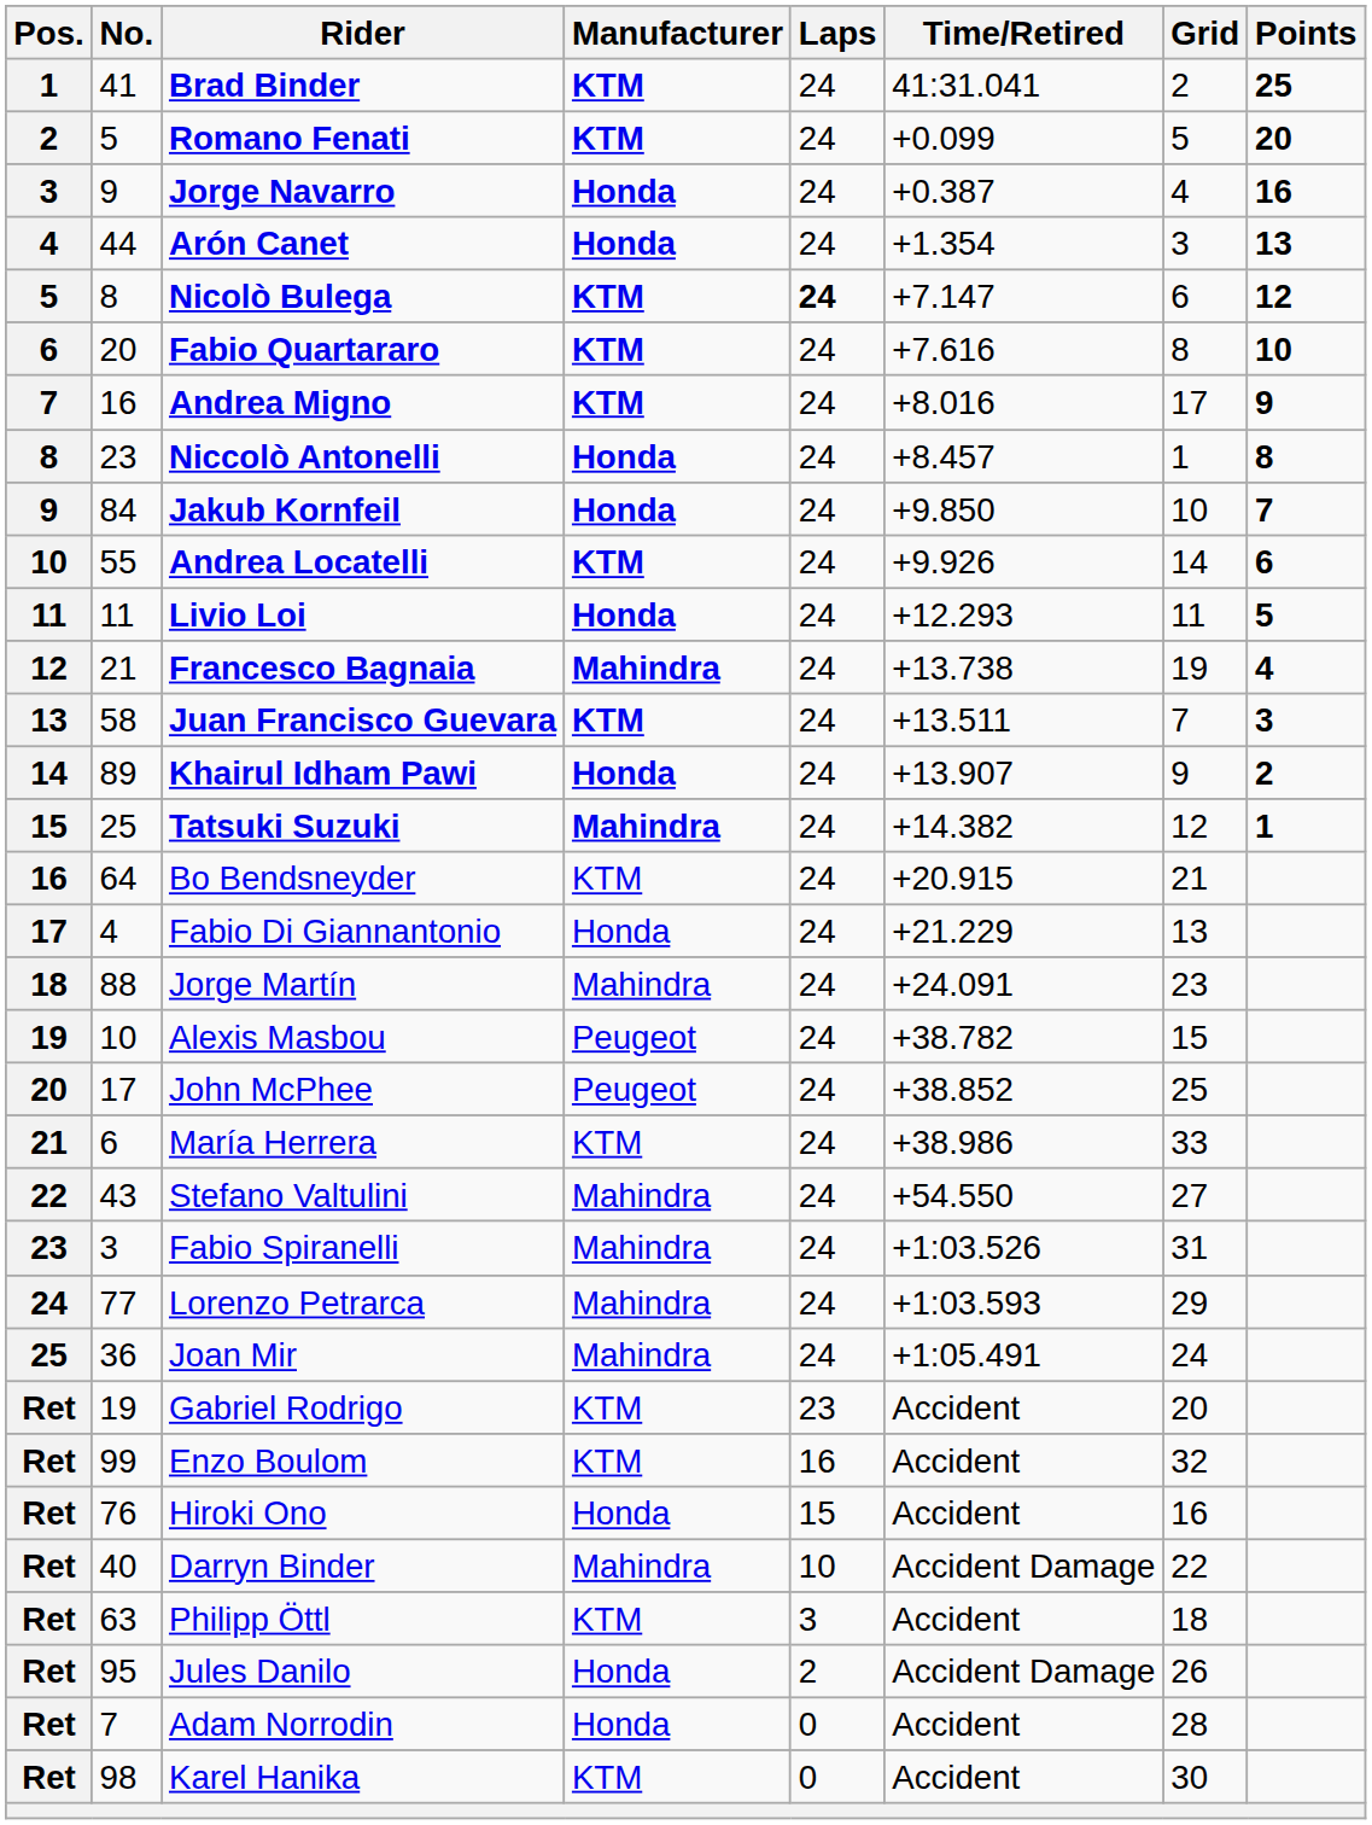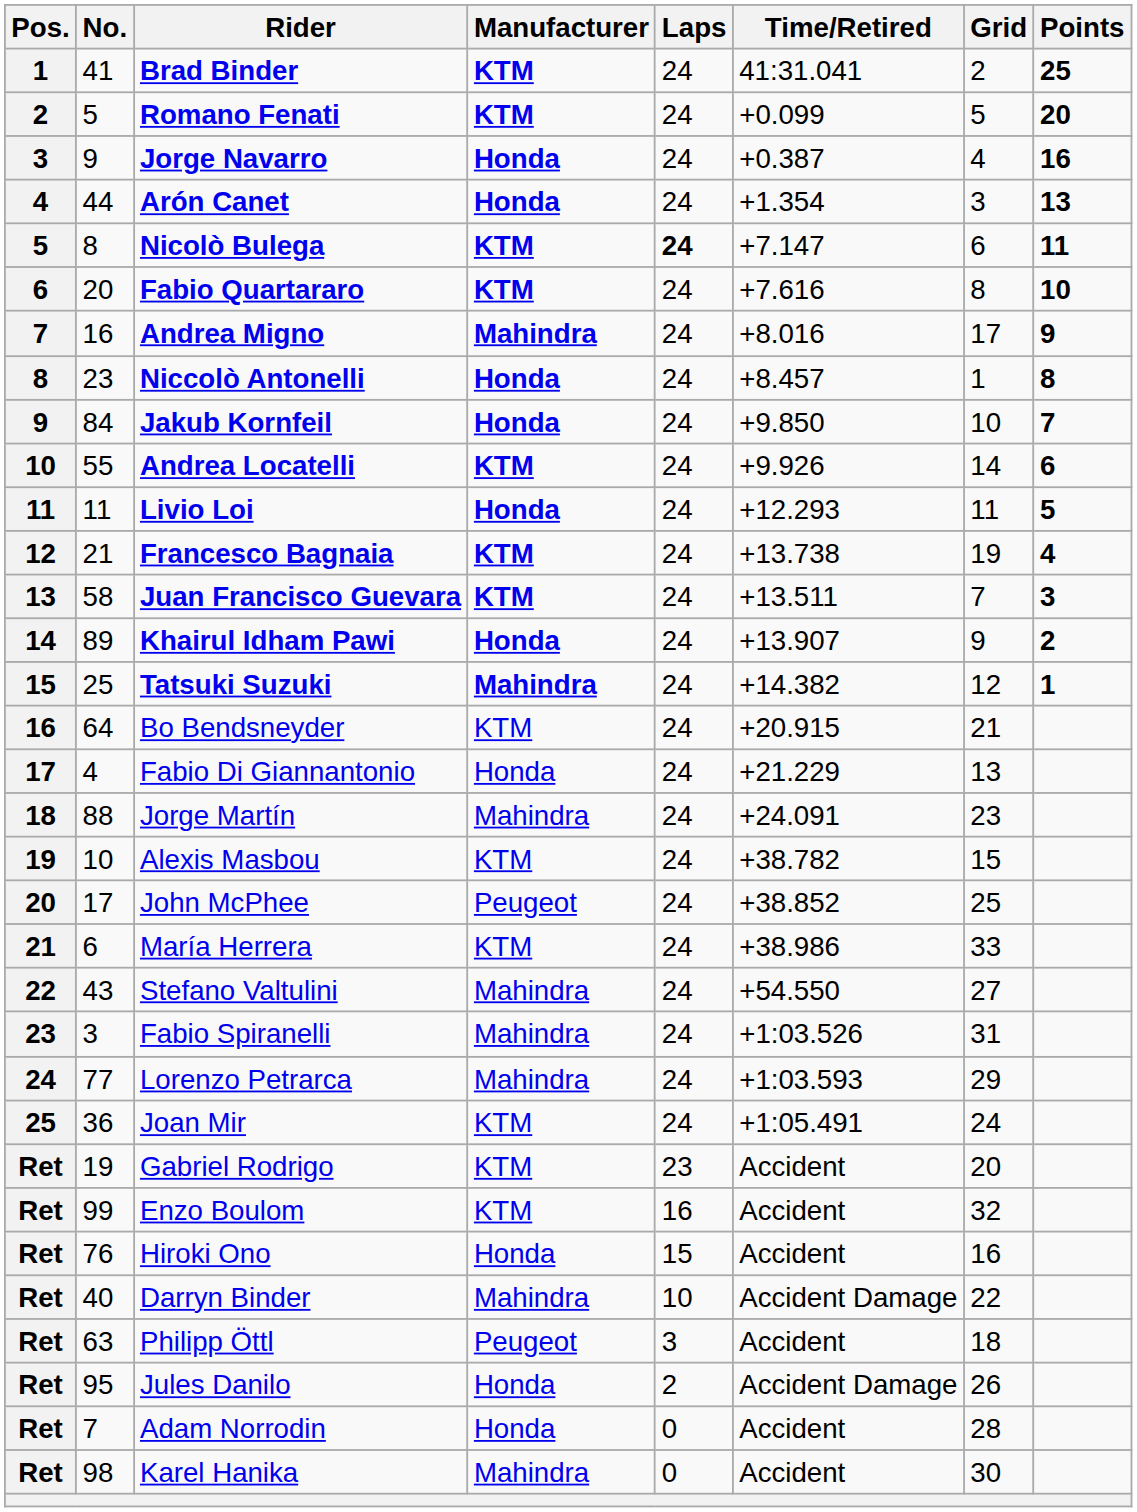 <table class="wikitable" style="font-size: 95%;">
 <tr>
 <th>Pos.</th>
 <th>No.</th>
 <th>Rider</th>
 <th>Manufacturer</th>
 <th>Laps</th>
 <th>Time/Retired</th>
 <th>Grid</th>
 <th>Points</th>
 </tr>
 <tr>
 <th>1</th>
 <td>41</td>
 <td> <strong><a href='#'>Brad Binder</a></strong></td>
 <td><strong><a href='#'>KTM</a></strong></td>
 <td>24</td>
 <td>41:31.041</td>
 <td>2</td>
 <td><strong>25</strong></td>
 </tr>
 <tr>
 <th>2</th>
 <td>5</td>
 <td> <strong><a href='#'>Romano Fenati</a></strong></td>
 <td><strong><a href='#'>KTM</a></strong></td>
 <td>24</td>
 <td>+0.099</td>
 <td>5</td>
 <td><strong>20</strong></td>
 </tr>
 <tr>
 <th>3</th>
 <td>9</td>
 <td> <strong><a href='#'>Jorge Navarro</a></strong></td>
 <td><strong><a href='#'>Honda</a></strong></td>
 <td>24</td>
 <td>+0.387</td>
 <td>4</td>
 <td><strong>16</strong></td>
 </tr>
 <tr>
 <th>4</th>
 <td>44</td>
 <td> <strong><a href='#'>Arón Canet</a></strong></td>
 <td><strong><a href='#'>Honda</a></strong></td>
 <td>24</td>
 <td>+1.354</td>
 <td>3</td>
 <td><strong>13</strong></td>
 </tr>
 <tr>
 <th>5</th>
 <td>8</td>
 <td> <strong><a href='#'>Nicolò Bulega</a></strong></td>
 <td><strong><a href='#'>KTM</a></strong></td>
 <td><strong>24</strong></td>
 <td>+7.147</td>
 <td>6</td>
-<td><strong>12</strong></td>
+<td><strong>11</strong></td>
 </tr>
 <tr>
 <th>6</th>
 <td>20</td>
 <td> <strong><a href='#'>Fabio Quartararo</a></strong></td>
 <td><strong><a href='#'>KTM</a></strong></td>
 <td>24</td>
 <td>+7.616</td>
 <td>8</td>
 <td><strong>10</strong></td>
 </tr>
 <tr>
 <th>7</th>
 <td>16</td>
 <td> <strong><a href='#'>Andrea Migno</a></strong></td>
-<td><strong><a href='#'>KTM</a></strong></td>
+<td><strong><a href='#'>Mahindra</a></strong></td>
 <td>24</td>
 <td>+8.016</td>
 <td>17</td>
 <td><strong>9</strong></td>
 </tr>
 <tr>
 <th>8</th>
 <td>23</td>
 <td> <strong><a href='#'>Niccolò Antonelli</a></strong></td>
 <td><strong><a href='#'>Honda</a></strong></td>
 <td>24</td>
 <td>+8.457</td>
 <td>1</td>
 <td><strong>8</strong></td>
 </tr>
 <tr>
 <th>9</th>
 <td>84</td>
 <td> <strong><a href='#'>Jakub Kornfeil</a></strong></td>
 <td><strong><a href='#'>Honda</a></strong></td>
 <td>24</td>
 <td>+9.850</td>
 <td>10</td>
 <td><strong>7</strong></td>
 </tr>
 <tr>
 <th>10</th>
 <td>55</td>
 <td> <strong><a href='#'>Andrea Locatelli</a></strong></td>
 <td><strong><a href='#'>KTM</a></strong></td>
 <td>24</td>
 <td>+9.926</td>
 <td>14</td>
 <td><strong>6</strong></td>
 </tr>
 <tr>
 <th>11</th>
 <td>11</td>
 <td> <strong><a href='#'>Livio Loi</a></strong></td>
 <td><strong><a href='#'>Honda</a></strong></td>
 <td>24</td>
 <td>+12.293</td>
 <td>11</td>
 <td><strong>5</strong></td>
 </tr>
 <tr>
 <th>12</th>
 <td>21</td>
 <td> <strong><a href='#'>Francesco Bagnaia</a></strong></td>
-<td><strong><a href='#'>Mahindra</a></strong></td>
+<td><strong><a href='#'>KTM</a></strong></td>
 <td>24</td>
 <td>+13.738</td>
 <td>19</td>
 <td><strong>4</strong></td>
 </tr>
 <tr>
 <th>13</th>
 <td>58</td>
 <td> <strong><a href='#'>Juan Francisco Guevara</a></strong></td>
 <td><strong><a href='#'>KTM</a></strong></td>
 <td>24</td>
 <td>+13.511</td>
 <td>7</td>
 <td><strong>3</strong></td>
 </tr>
 <tr>
 <th>14</th>
 <td>89</td>
 <td> <strong><a href='#'>Khairul Idham Pawi</a></strong></td>
 <td><strong><a href='#'>Honda</a></strong></td>
 <td>24</td>
 <td>+13.907</td>
 <td>9</td>
 <td><strong>2</strong></td>
 </tr>
 <tr>
 <th>15</th>
 <td>25</td>
 <td> <strong><a href='#'>Tatsuki Suzuki</a></strong></td>
 <td><strong><a href='#'>Mahindra</a></strong></td>
 <td>24</td>
 <td>+14.382</td>
 <td>12</td>
 <td><strong>1</strong></td>
 </tr>
 <tr>
 <th>16</th>
 <td>64</td>
 <td> <a href='#'>Bo Bendsneyder</a></td>
 <td><a href='#'>KTM</a></td>
 <td>24</td>
 <td>+20.915</td>
 <td>21</td>
 <td></td>
 </tr>
 <tr>
 <th>17</th>
 <td>4</td>
 <td> <a href='#'>Fabio Di Giannantonio</a></td>
 <td><a href='#'>Honda</a></td>
 <td>24</td>
 <td>+21.229</td>
 <td>13</td>
 <td></td>
 </tr>
 <tr>
 <th>18</th>
 <td>88</td>
 <td> <a href='#'>Jorge Martín</a></td>
 <td><a href='#'>Mahindra</a></td>
 <td>24</td>
 <td>+24.091</td>
 <td>23</td>
 <td></td>
 </tr>
 <tr>
 <th>19</th>
 <td>10</td>
 <td> <a href='#'>Alexis Masbou</a></td>
-<td><a href='#'>Peugeot</a></td>
+<td><a href='#'>KTM</a></td>
 <td>24</td>
 <td>+38.782</td>
 <td>15</td>
 <td></td>
 </tr>
 <tr>
 <th>20</th>
 <td>17</td>
 <td> <a href='#'>John McPhee</a></td>
 <td><a href='#'>Peugeot</a></td>
 <td>24</td>
 <td>+38.852</td>
 <td>25</td>
 <td></td>
 </tr>
 <tr>
 <th>21</th>
 <td>6</td>
 <td> <a href='#'>María Herrera</a></td>
 <td><a href='#'>KTM</a></td>
 <td>24</td>
 <td>+38.986</td>
 <td>33</td>
 <td></td>
 </tr>
 <tr>
 <th>22</th>
 <td>43</td>
 <td> <a href='#'>Stefano Valtulini</a></td>
 <td><a href='#'>Mahindra</a></td>
 <td>24</td>
 <td>+54.550</td>
 <td>27</td>
 <td></td>
 </tr>
 <tr>
 <th>23</th>
 <td>3</td>
 <td> <a href='#'>Fabio Spiranelli</a></td>
 <td><a href='#'>Mahindra</a></td>
 <td>24</td>
 <td>+1:03.526</td>
 <td>31</td>
 <td></td>
 </tr>
 <tr>
 <th>24</th>
 <td>77</td>
 <td> <a href='#'>Lorenzo Petrarca</a></td>
 <td><a href='#'>Mahindra</a></td>
 <td>24</td>
 <td>+1:03.593</td>
 <td>29</td>
 <td></td>
 </tr>
 <tr>
 <th>25</th>
 <td>36</td>
 <td> <a href='#'>Joan Mir</a></td>
-<td><a href='#'>Mahindra</a></td>
+<td><a href='#'>KTM</a></td>
 <td>24</td>
 <td>+1:05.491</td>
 <td>24</td>
 <td></td>
 </tr>
 <tr>
 <th>Ret</th>
 <td>19</td>
 <td> <a href='#'>Gabriel Rodrigo</a></td>
 <td><a href='#'>KTM</a></td>
 <td>23</td>
 <td>Accident</td>
 <td>20</td>
 <td></td>
 </tr>
 <tr>
 <th>Ret</th>
 <td>99</td>
 <td> <a href='#'>Enzo Boulom</a></td>
 <td><a href='#'>KTM</a></td>
 <td>16</td>
 <td>Accident</td>
 <td>32</td>
 <td></td>
 </tr>
 <tr>
 <th>Ret</th>
 <td>76</td>
 <td> <a href='#'>Hiroki Ono</a></td>
 <td><a href='#'>Honda</a></td>
 <td>15</td>
 <td>Accident</td>
 <td>16</td>
 <td></td>
 </tr>
 <tr>
 <th>Ret</th>
 <td>40</td>
 <td> <a href='#'>Darryn Binder</a></td>
 <td><a href='#'>Mahindra</a></td>
 <td>10</td>
 <td>Accident Damage</td>
 <td>22</td>
 <td></td>
 </tr>
 <tr>
 <th>Ret</th>
 <td>63</td>
 <td> <a href='#'>Philipp Öttl</a></td>
-<td><a href='#'>KTM</a></td>
+<td><a href='#'>Peugeot</a></td>
 <td>3</td>
 <td>Accident</td>
 <td>18</td>
 <td></td>
 </tr>
 <tr>
 <th>Ret</th>
 <td>95</td>
 <td> <a href='#'>Jules Danilo</a></td>
 <td><a href='#'>Honda</a></td>
 <td>2</td>
 <td>Accident Damage</td>
 <td>26</td>
 <td></td>
 </tr>
 <tr>
 <th>Ret</th>
 <td>7</td>
 <td> <a href='#'>Adam Norrodin</a></td>
 <td><a href='#'>Honda</a></td>
 <td>0</td>
 <td>Accident</td>
 <td>28</td>
 <td></td>
 </tr>
 <tr>
 <th>Ret</th>
 <td>98</td>
 <td> <a href='#'>Karel Hanika</a></td>
-<td><a href='#'>KTM</a></td>
+<td><a href='#'>Mahindra</a></td>
 <td>0</td>
 <td>Accident</td>
 <td>30</td>
 <td></td>
 </tr>
 <tr>
 <th colspan=8></th>
 </tr>
 </table>
